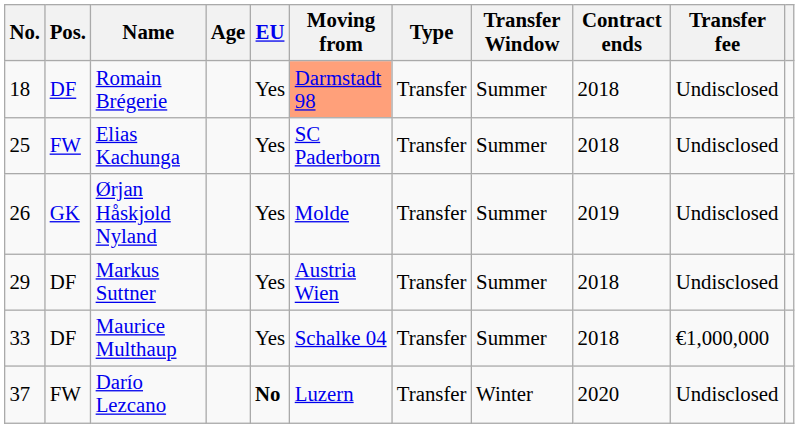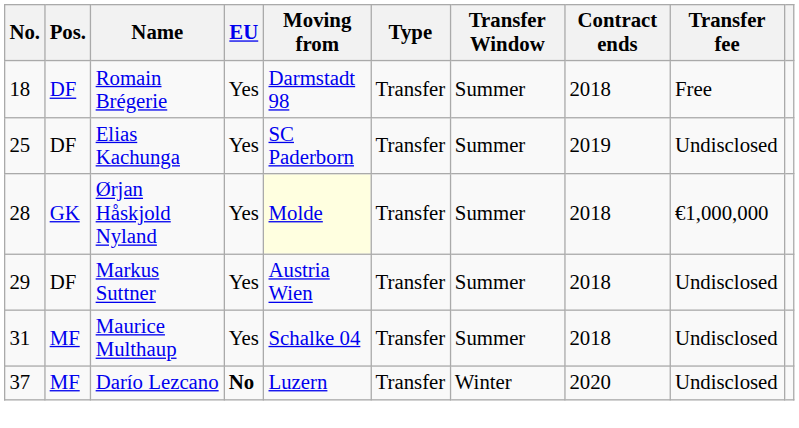 <table class="wikitable">
 <tr>
 <th>No.</th>
 <th>Pos.</th>
 <th>Name</th>
-<th>Age</th>
 <th><a href='#'>EU</a></th>
 <th>Moving from</th>
 <th>Type</th>
 <th>Transfer Window</th>
 <th>Contract ends</th>
 <th>Transfer fee</th>
 <th></th>
 </tr>
 <tr>
 <td>18</td>
 <td><a href='#'>DF</a></td>
 <td> <a href='#'>Romain Brégerie</a></td>
-<td></td>
 <td>Yes</td>
-<td style="background: lightsalmon;"><a href='#'>Darmstadt 98</a></td>
+<td><a href='#'>Darmstadt 98</a></td>
 <td>Transfer</td>
 <td>Summer</td>
 <td>2018</td>
-<td>Undisclosed</td>
+<td>Free</td>
 <td></td>
 </tr>
 <tr>
 <td>25</td>
-<td><a href='#'>FW</a></td>
+<td>DF</td>
 <td> <a href='#'>Elias Kachunga</a></td>
-<td></td>
 <td>Yes</td>
 <td><a href='#'>SC Paderborn</a></td>
-<td>Transfer</td>
-<td>Summer</td>
-<td>2018</td>
-<td>Undisclosed</td>
-<td></td>
-</tr>
-<tr>
-<td>26</td>
-<td><a href='#'>GK</a></td>
-<td> <a href='#'>Ørjan Håskjold Nyland</a></td>
-<td></td>
-<td>Yes</td>
-<td><a href='#'>Molde</a></td>
 <td>Transfer</td>
 <td>Summer</td>
 <td>2019</td>
 <td>Undisclosed</td>
 <td></td>
 </tr>
 <tr>
+<td>28</td>
+<td><a href='#'>GK</a></td>
+<td> <a href='#'>Ørjan Håskjold Nyland</a></td>
+<td>Yes</td>
+<td style="background: lightyellow;"><a href='#'>Molde</a></td>
+<td>Transfer</td>
+<td>Summer</td>
+<td>2018</td>
+<td>€1,000,000</td>
+<td></td>
+</tr>
+<tr>
 <td>29</td>
 <td>DF</td>
 <td> <a href='#'>Markus Suttner</a></td>
-<td></td>
 <td>Yes</td>
 <td><a href='#'>Austria Wien</a></td>
 <td>Transfer</td>
 <td>Summer</td>
 <td>2018</td>
 <td>Undisclosed</td>
 <td></td>
 </tr>
 <tr>
-<td>33</td>
-<td>DF</td>
+<td>31</td>
+<td><a href='#'>MF</a></td>
 <td> <a href='#'>Maurice Multhaup</a></td>
-<td></td>
 <td>Yes</td>
 <td><a href='#'>Schalke 04</a></td>
 <td>Transfer</td>
 <td>Summer</td>
 <td>2018</td>
-<td>€1,000,000</td>
+<td>Undisclosed</td>
 <td></td>
 </tr>
 <tr>
 <td>37</td>
-<td>FW</td>
+<td><a href='#'>MF</a></td>
 <td> <a href='#'>Darío Lezcano</a></td>
-<td></td>
 <td><strong>No</strong></td>
 <td><a href='#'>Luzern</a></td>
 <td>Transfer</td>
 <td>Winter</td>
 <td>2020</td>
 <td>Undisclosed</td>
 <td></td>
 </tr>
 </table>
